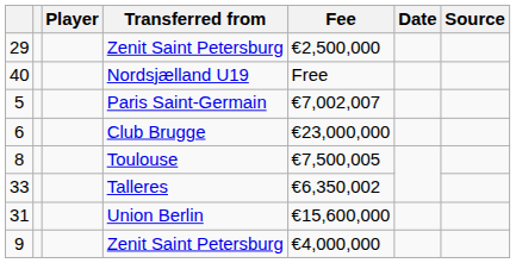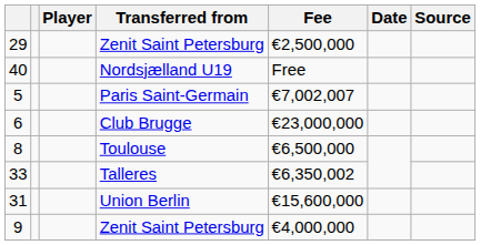 <table class="wikitable plainrowheaders sortable">
 <tr>
 <th></th>
 <th></th>
 <th scope=col>Player</th>
 <th>Transferred from</th>
 <th !scope=col; style="width: 65px;">Fee</th>
 <th scope=col>Date</th>
 <th scope=col>Source</th>
 </tr>
 <tr>
 <td align=center>29</td>
 <td align=center></td>
 <td></td>
 <td> <a href='#'>Zenit Saint Petersburg</a></td>
 <td>€2,500,000</td>
 <td></td>
 <td></td>
 </tr>
 <tr>
 <td align=center>40</td>
 <td align=center></td>
 <td></td>
 <td> <a href='#'>Nordsjælland U19</a></td>
 <td>Free</td>
 <td></td>
 <td></td>
 </tr>
 <tr>
 <td align=center>5</td>
 <td align=center></td>
 <td></td>
 <td> <a href='#'>Paris Saint-Germain</a></td>
 <td>€7,002,007</td>
 <td></td>
 <td></td>
 </tr>
 <tr>
 <td align=center>6</td>
 <td align=center></td>
 <td></td>
 <td> <a href='#'>Club Brugge</a></td>
 <td>€23,000,000</td>
 <td></td>
 <td></td>
 </tr>
 <tr>
 <td align=center>8</td>
 <td align=center></td>
 <td></td>
 <td> <a href='#'>Toulouse</a></td>
-<td>€7,500,005</td>
+<td>€6,500,000</td>
 <td rowspan=2></td>
 <td></td>
 </tr>
 <tr>
 <td align=center>33</td>
 <td align=center></td>
 <td></td>
 <td> <a href='#'>Talleres</a></td>
 <td>€6,350,002</td>
 <td></td>
 </tr>
 <tr>
 <td align=center>31</td>
 <td align=center></td>
 <td></td>
 <td> <a href='#'>Union Berlin</a></td>
 <td>€15,600,000</td>
 <td></td>
 <td></td>
 </tr>
 <tr>
 <td align=center>9</td>
 <td align=center></td>
 <td></td>
 <td> <a href='#'>Zenit Saint Petersburg</a></td>
 <td>€4,000,000</td>
 <td></td>
 <td></td>
 </tr>
 </table>
